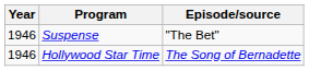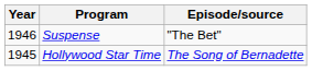 <table class="wikitable">
 <tr>
 <th>Year</th>
 <th>Program</th>
 <th>Episode/source</th>
 </tr>
 <tr>
 <td>1946</td>
 <td><em><a href='#'>Suspense</a></em></td>
 <td>"The Bet"</td>
 </tr>
 <tr>
-<td>1946</td>
+<td>1945</td>
 <td><em><a href='#'>Hollywood Star Time</a></em></td>
 <td><em><a href='#'>The Song of Bernadette</a></em></td>
 </tr>
 </table>
